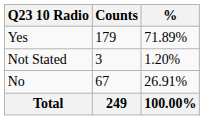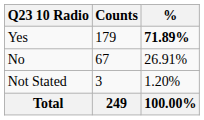 <table class="wikitable sortable">
 <tr>
 <th>Q23 10 Radio</th>
 <th>Counts</th>
 <th>%</th>
 </tr>
 <tr>
 <td>Yes</td>
 <td>179</td>
-<td>71.89%</td>
+<td><strong>71.89%</strong></td>
+</tr>
+<tr>
+<td>No</td>
+<td>67</td>
+<td>26.91%</td>
 </tr>
 <tr>
 <td>Not Stated</td>
 <td>3</td>
 <td>1.20%</td>
 </tr>
 <tr>
-<td>No</td>
-<td>67</td>
-<td>26.91%</td>
-</tr>
-<tr>
 <th>Total</th>
 <th>249</th>
 <th>100.00%</th>
 </tr>
 </table>
